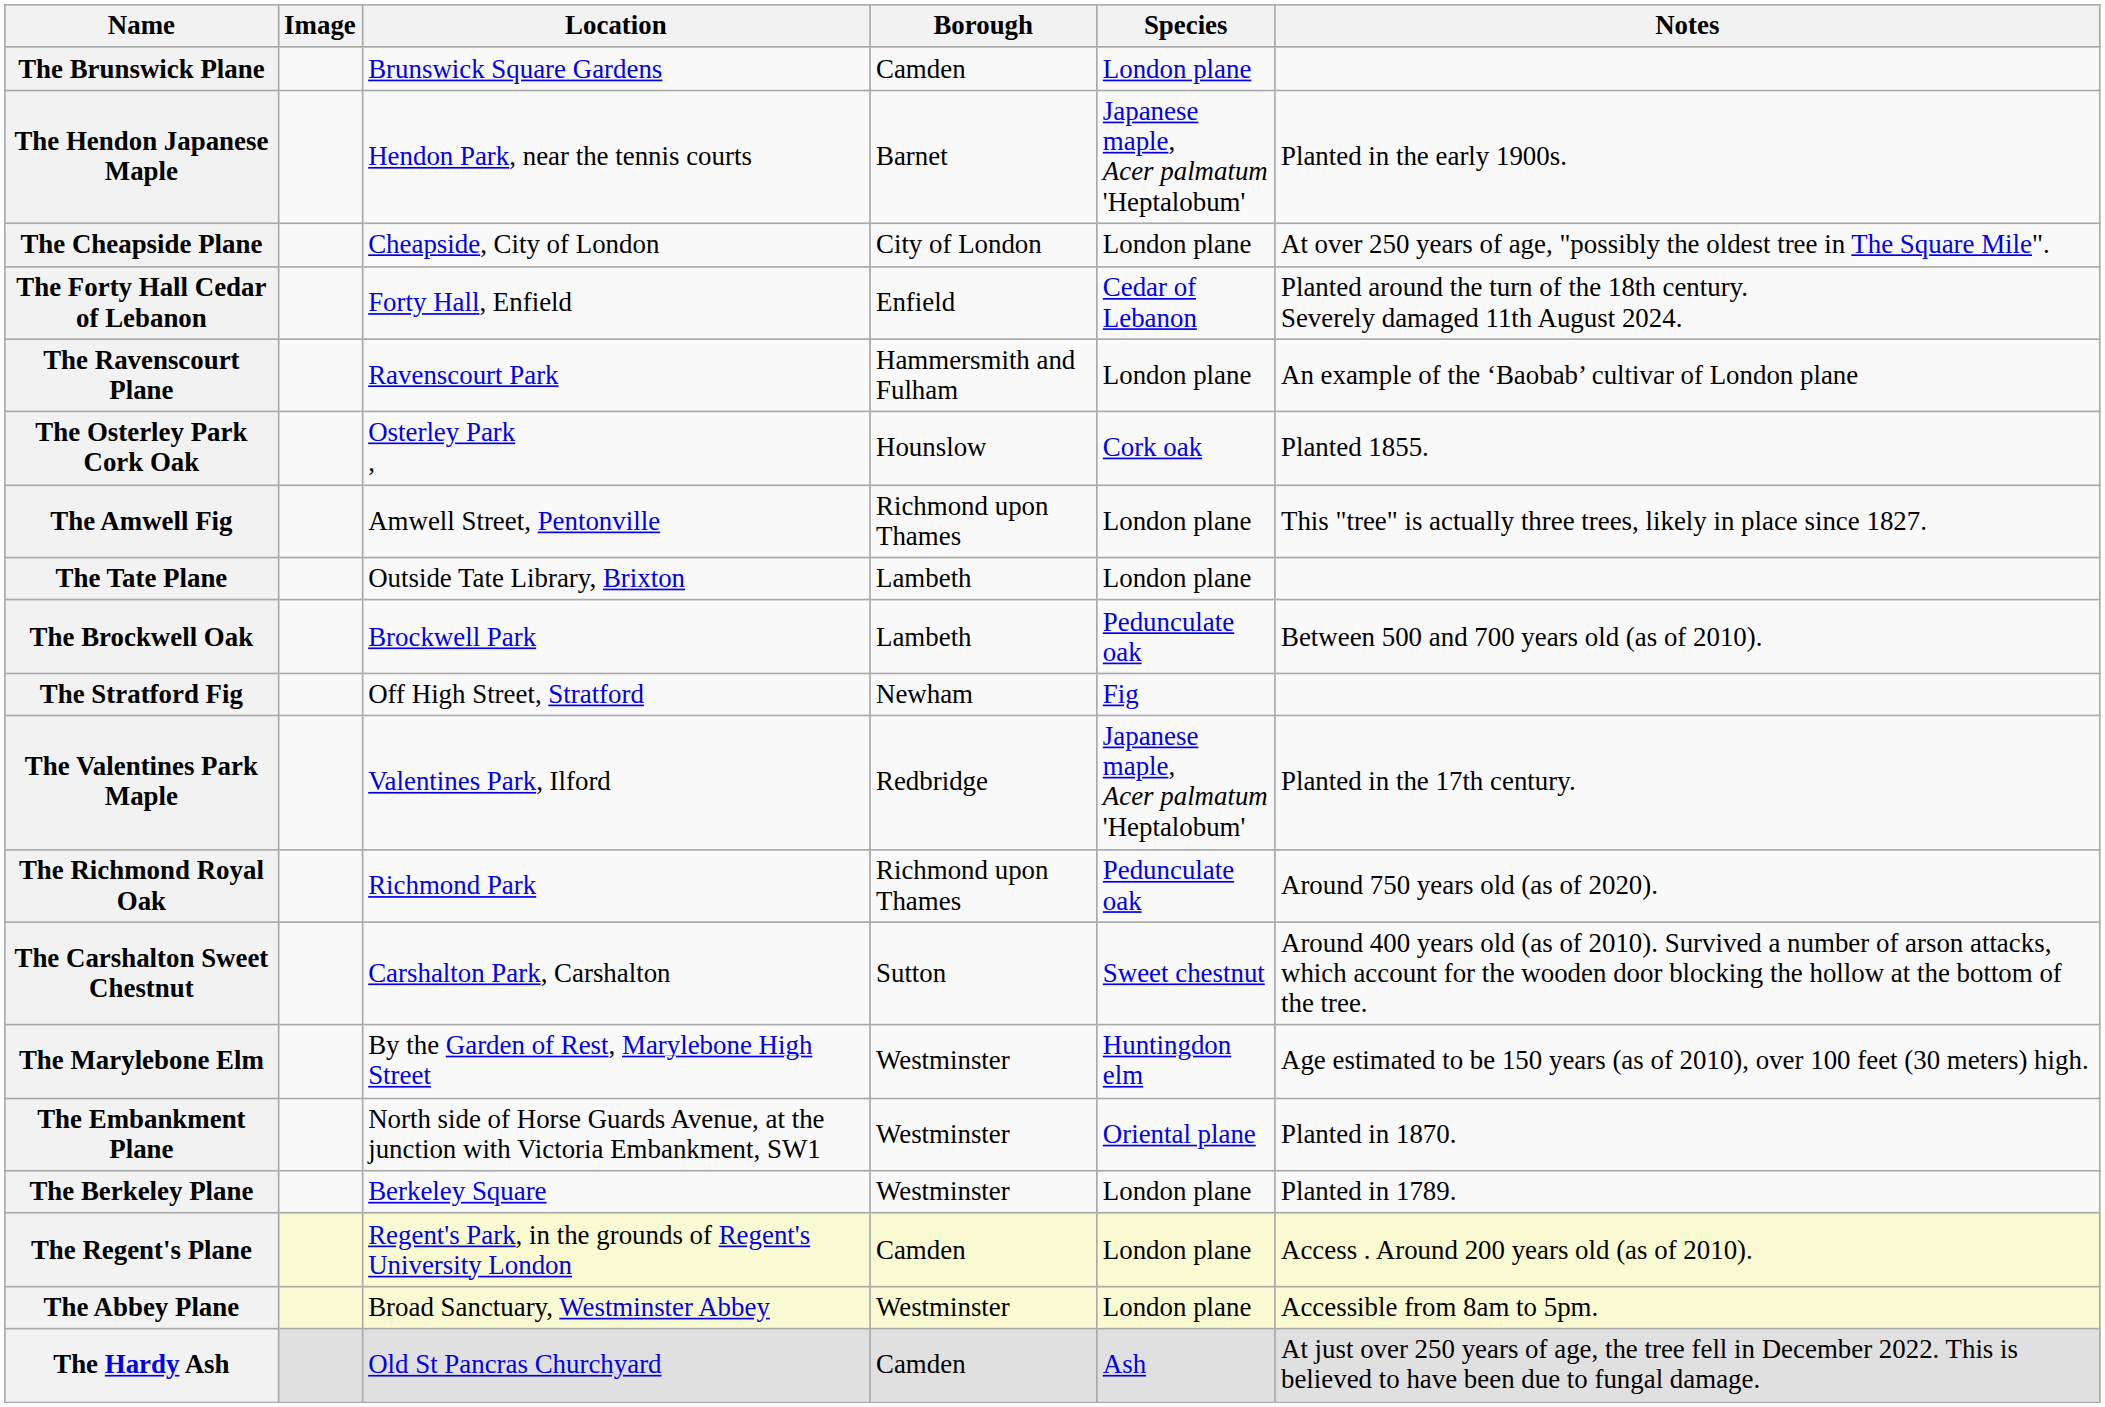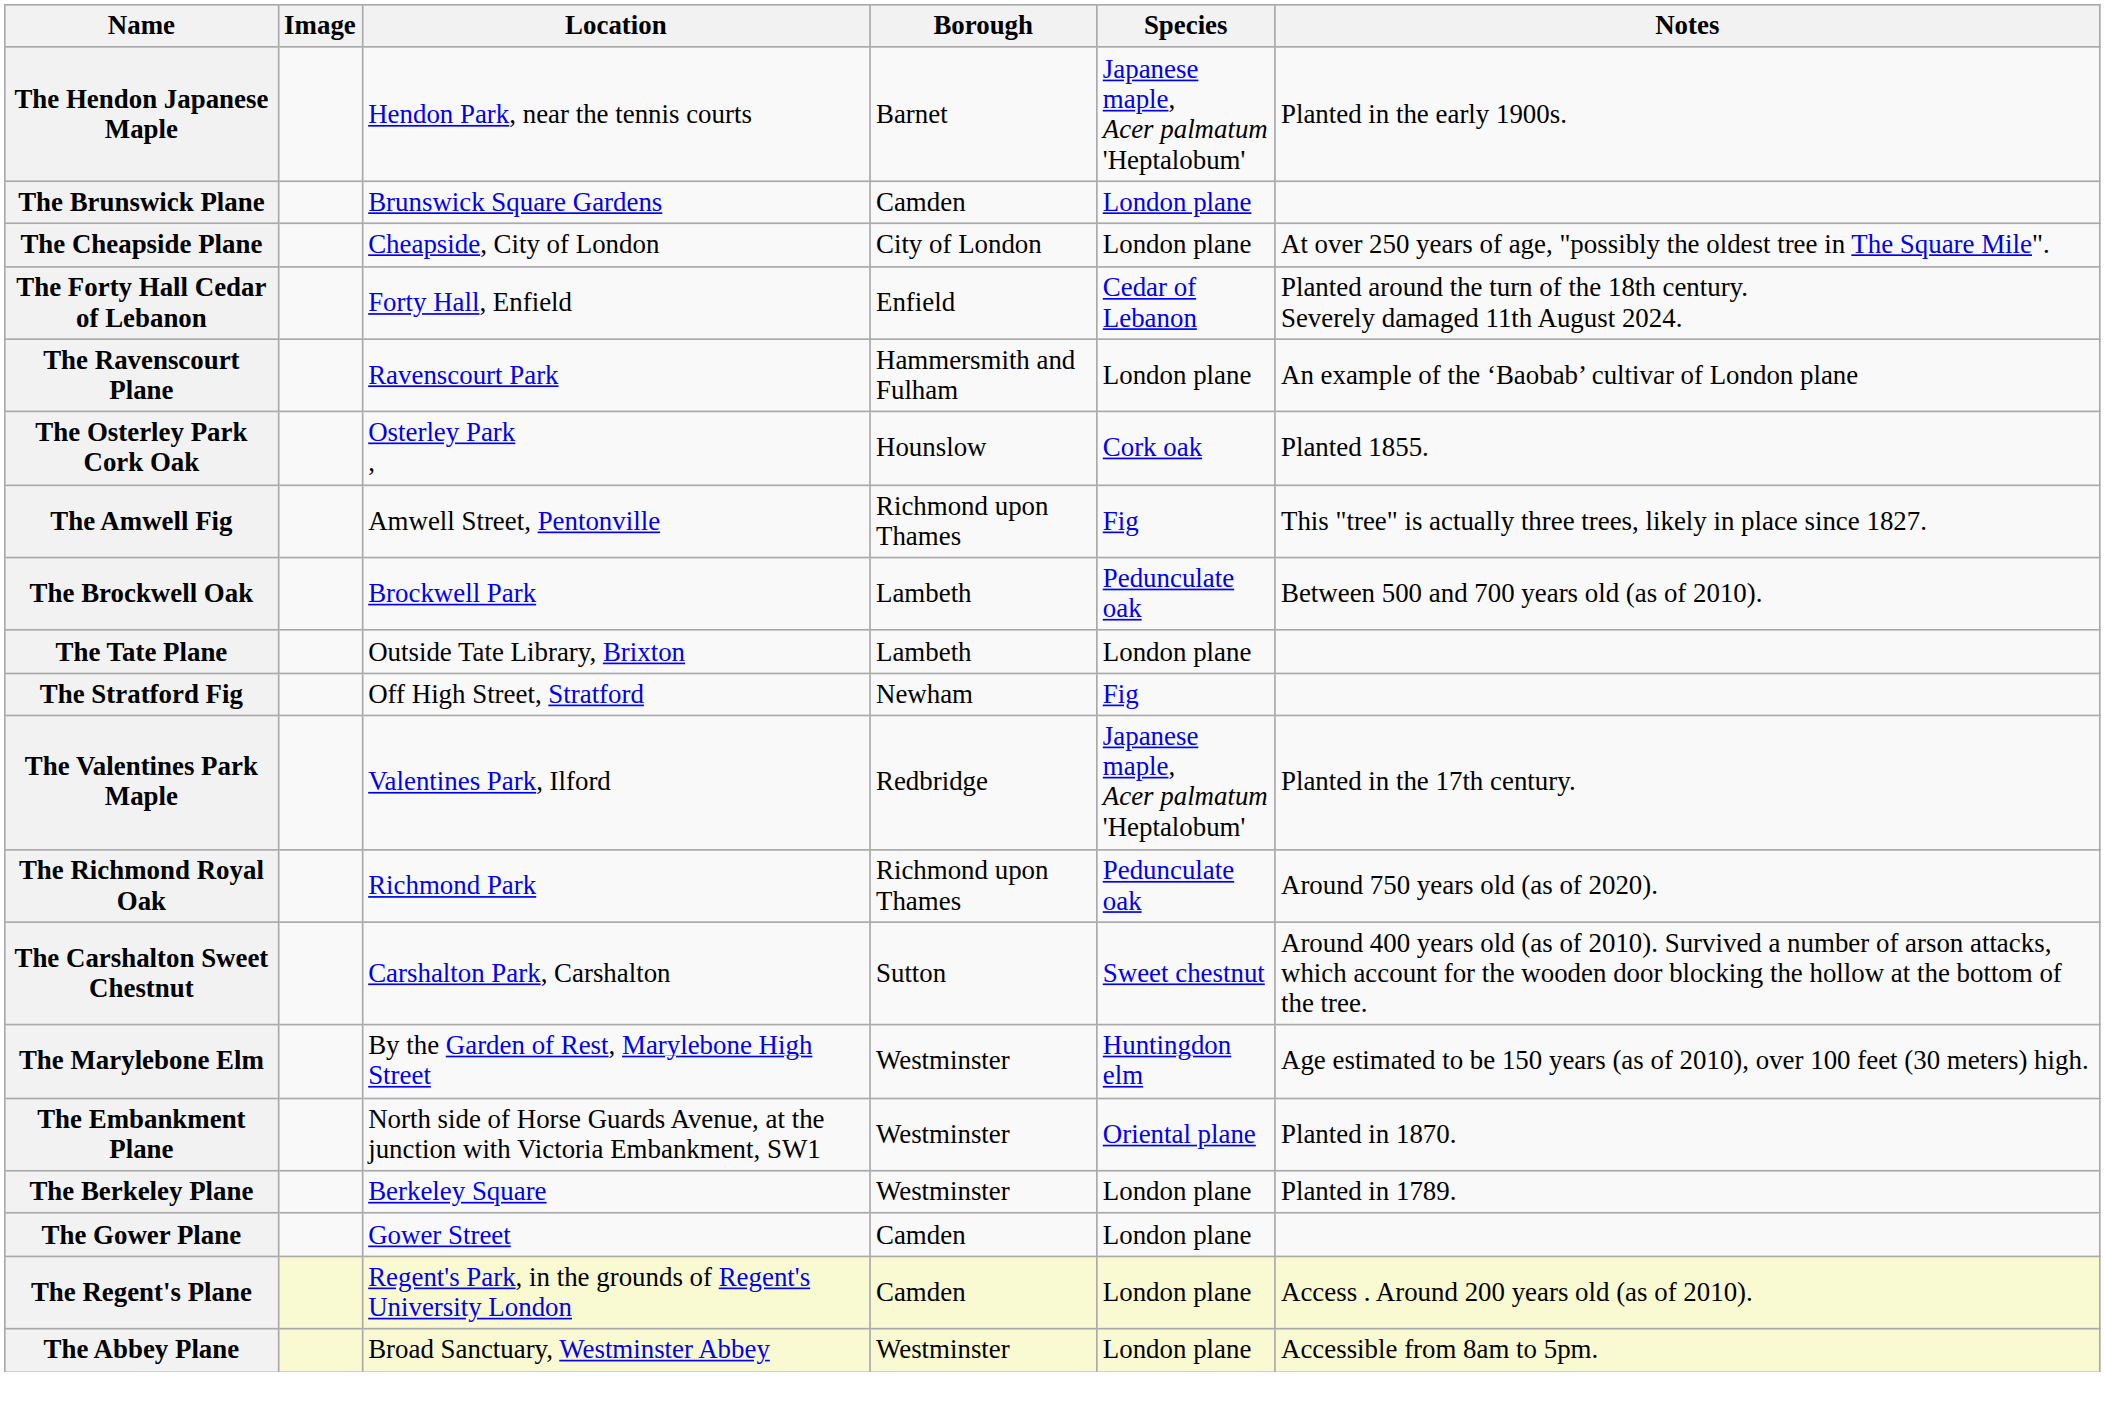 <table class="wikitable sortable">
 <tr>
 <th scope="col">Name</th>
 <th class="unsortable">Image</th>
 <th scope="col">Location</th>
 <th scope="col">Borough</th>
 <th scope="col">Species</th>
 <th class="unsortable">Notes</th>
 </tr>
 <tr>
+<th scope="row">The Hendon Japanese Maple</th>
+<td></td>
+<td><a href='#'>Hendon Park</a>, near the tennis courts<br></td>
+<td>Barnet</td>
+<td><a href='#'>Japanese maple</a>,<br><em>Acer palmatum</em><br>'Heptalobum'</td>
+<td>Planted in the early 1900s.</td>
+</tr>
+<tr>
 <th scope="row">The Brunswick Plane</th>
 <td></td>
 <td><a href='#'>Brunswick Square Gardens</a><br></td>
 <td>Camden</td>
 <td><a href='#'>London plane</a></td>
 <td></td>
-</tr>
-<tr>
-<th scope="row">The Hendon Japanese Maple</th>
-<td></td>
-<td><a href='#'>Hendon Park</a>, near the tennis courts<br></td>
-<td>Barnet</td>
-<td><a href='#'>Japanese maple</a>,<br><em>Acer palmatum</em><br>'Heptalobum'</td>
-<td>Planted in the early 1900s.</td>
 </tr>
 <tr>
 <th scope="row">The Cheapside Plane</th>
 <td></td>
 <td><a href='#'>Cheapside</a>, City of London<br></td>
 <td>City of London</td>
 <td>London plane</td>
 <td>At over 250 years of age, "possibly the oldest tree in <a href='#'>The Square Mile</a>".</td>
 </tr>
 <tr>
 <th scope="row">The Forty Hall Cedar of Lebanon</th>
 <td></td>
 <td><a href='#'>Forty Hall</a>, Enfield<br></td>
 <td>Enfield</td>
 <td><a href='#'>Cedar of Lebanon</a></td>
 <td>Planted around the turn of the 18th century.<br>Severely damaged 11th August 2024.</td>
 </tr>
 <tr>
 <th scope="row">The Ravenscourt Plane</th>
 <td></td>
 <td><a href='#'>Ravenscourt Park</a><br></td>
 <td>Hammersmith and Fulham</td>
 <td>London plane</td>
 <td>An example of the ‘Baobab’ cultivar of London plane</td>
 </tr>
 <tr>
 <th scope="row">The Osterley Park Cork Oak</th>
 <td></td>
 <td><a href='#'>Osterley Park</a><br>,</td>
 <td>Hounslow</td>
 <td><a href='#'>Cork oak</a></td>
 <td>Planted 1855.</td>
 </tr>
 <tr>
 <th scope="row">The Amwell Fig</th>
 <td></td>
 <td>Amwell Street, <a href='#'>Pentonville</a><br></td>
 <td>Richmond upon Thames</td>
-<td>London plane</td>
+<td><a href='#'>Fig</a></td>
 <td>This "tree" is actually three trees, likely in place since 1827.</td>
+</tr>
+<tr>
+<th scope="row">The Brockwell Oak</th>
+<td></td>
+<td><a href='#'>Brockwell Park</a><br></td>
+<td>Lambeth</td>
+<td><a href='#'>Pedunculate oak</a></td>
+<td>Between 500 and 700 years old (as of 2010).</td>
 </tr>
 <tr>
 <th scope="row">The Tate Plane</th>
 <td></td>
 <td>Outside Tate Library, <a href='#'>Brixton</a><br></td>
 <td>Lambeth</td>
 <td>London plane</td>
 <td></td>
-</tr>
-<tr>
-<th scope="row">The Brockwell Oak</th>
-<td></td>
-<td><a href='#'>Brockwell Park</a><br></td>
-<td>Lambeth</td>
-<td><a href='#'>Pedunculate oak</a></td>
-<td>Between 500 and 700 years old (as of 2010).</td>
 </tr>
 <tr>
 <th scope="row">The Stratford Fig</th>
 <td></td>
 <td>Off High Street, <a href='#'>Stratford</a><br></td>
 <td>Newham</td>
 <td><a href='#'>Fig</a></td>
 <td></td>
 </tr>
 <tr>
 <th scope="row">The Valentines Park Maple</th>
 <td></td>
 <td><a href='#'>Valentines Park</a>, Ilford<br></td>
 <td>Redbridge</td>
 <td><a href='#'>Japanese maple</a>,<br><em>Acer palmatum</em><br>'Heptalobum'</td>
 <td>Planted in the 17th century.</td>
 </tr>
 <tr>
 <th scope="row">The Richmond Royal Oak</th>
 <td></td>
 <td><a href='#'>Richmond Park</a><br></td>
 <td>Richmond upon Thames</td>
 <td><a href='#'>Pedunculate oak</a></td>
 <td>Around 750 years old (as of 2020).</td>
 </tr>
 <tr>
 <th scope="row">The Carshalton Sweet Chestnut</th>
 <td></td>
 <td><a href='#'>Carshalton Park</a>, Carshalton<br></td>
 <td>Sutton</td>
 <td><a href='#'>Sweet chestnut</a></td>
 <td>Around 400 years old (as of 2010). Survived a number of arson attacks, which account for the wooden door blocking the hollow at the bottom of the tree.</td>
 </tr>
 <tr>
 <th scope="row">The Marylebone Elm</th>
 <td></td>
 <td>By the <a href='#'>Garden of Rest</a>, <a href='#'>Marylebone High Street</a><br></td>
 <td>Westminster</td>
 <td><a href='#'>Huntingdon elm</a></td>
 <td>Age estimated to be 150 years (as of 2010), over 100 feet (30 meters) high.</td>
 </tr>
 <tr>
 <th scope="row">The Embankment Plane</th>
 <td></td>
 <td>North side of Horse Guards Avenue, at the junction with Victoria Embankment, SW1<br></td>
 <td>Westminster</td>
 <td><a href='#'>Oriental plane</a></td>
 <td>Planted in 1870.</td>
 </tr>
 <tr>
 <th scope="row">The Berkeley Plane</th>
 <td></td>
 <td><a href='#'>Berkeley Square</a><br></td>
 <td>Westminster</td>
 <td>London plane</td>
 <td>Planted in 1789.</td>
 </tr>
+<tr>
+<th scope="row">The Gower Plane</th>
+<td></td>
+<td><a href='#'>Gower Street</a><br></td>
+<td>Camden</td>
+<td>London plane</td>
+<td></td>
+</tr>
 <tr style="background: #FAFAD2;">
 <th scope="row">The Regent's Plane</th>
 <td></td>
 <td><a href='#'>Regent's Park</a>, in the grounds of <a href='#'>Regent's University London</a><br></td>
 <td>Camden</td>
 <td>London plane</td>
 <td>Access . Around 200 years old (as of 2010).</td>
 </tr>
 <tr style="background: #FAFAD2;">
 <th scope="row">The Abbey Plane</th>
 <td></td>
 <td>Broad Sanctuary, <a href='#'>Westminster Abbey</a><br></td>
 <td>Westminster</td>
 <td>London plane</td>
 <td>Accessible from 8am to 5pm.</td>
 </tr>
-<tr style="background: #E0E0E0;">
-<th scope="row">The <a href='#'>Hardy</a> Ash</th>
-<td></td>
-<td><a href='#'>Old St Pancras Churchyard</a><br></td>
-<td>Camden</td>
-<td><a href='#'>Ash</a></td>
-<td>At just over 250 years of age, the tree fell in December 2022. This is believed to have been due to fungal damage.</td>
-</tr>
 </table>
